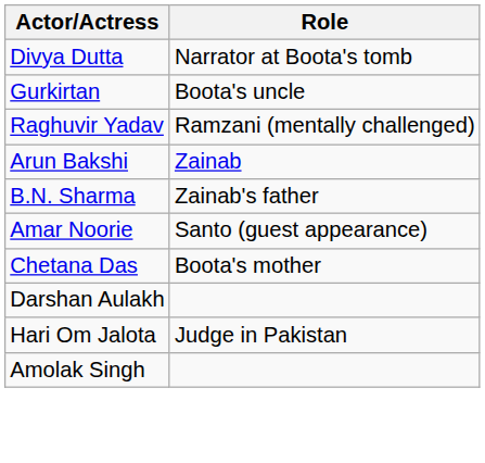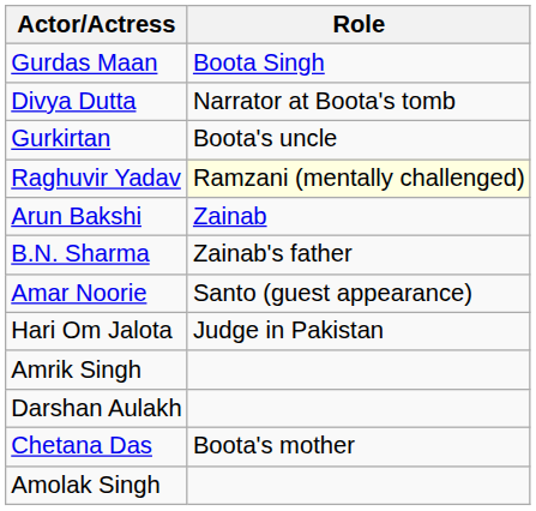 <table class="wikitable">
 <tr>
 <th>Actor/Actress</th>
 <th>Role</th>
+</tr>
+<tr>
+<td><a href='#'>Gurdas Maan</a></td>
+<td><a href='#'>Boota Singh</a></td>
 </tr>
 <tr>
 <td><a href='#'>Divya Dutta</a></td>
 <td>Narrator at Boota's tomb</td>
 </tr>
 <tr>
 <td><a href='#'>Gurkirtan</a></td>
 <td>Boota's uncle</td>
 </tr>
 <tr>
 <td><a href='#'>Raghuvir Yadav</a></td>
-<td>Ramzani (mentally challenged)</td>
+<td style="background: lightyellow;">Ramzani (mentally challenged)</td>
 </tr>
 <tr>
 <td><a href='#'>Arun Bakshi</a></td>
 <td><a href='#'>Zainab</a></td>
 </tr>
 <tr>
 <td><a href='#'>B.N. Sharma</a></td>
 <td>Zainab's father</td>
 </tr>
 <tr>
 <td><a href='#'>Amar Noorie</a></td>
 <td>Santo (guest appearance)</td>
 </tr>
 <tr>
-<td><a href='#'>Chetana Das</a></td>
-<td>Boota's mother</td>
+<td>Hari Om Jalota</td>
+<td>Judge in Pakistan</td>
+</tr>
+<tr>
+<td>Amrik Singh</td>
+<td></td>
 </tr>
 <tr>
 <td>Darshan Aulakh</td>
 <td></td>
 </tr>
 <tr>
-<td>Hari Om Jalota</td>
-<td>Judge in Pakistan</td>
+<td><a href='#'>Chetana Das</a></td>
+<td>Boota's mother</td>
 </tr>
 <tr>
 <td>Amolak Singh</td>
 <td></td>
 </tr>
 </table>
